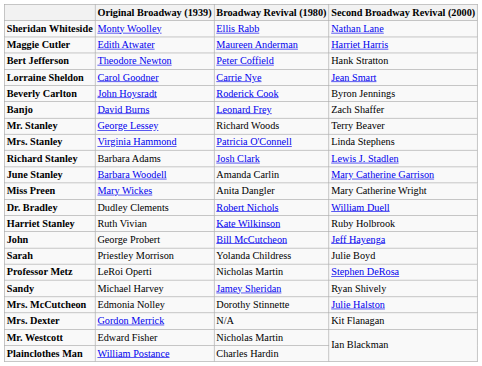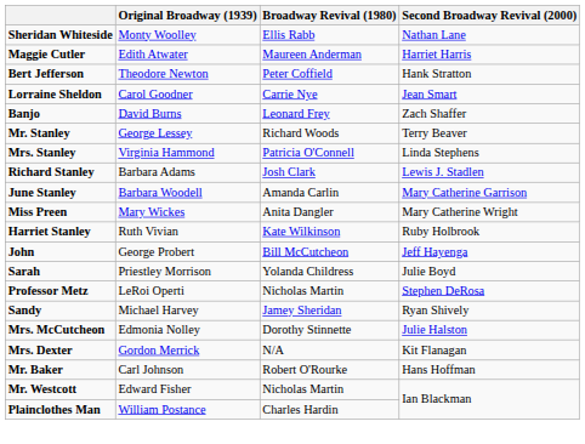 <table class="wikitable">
 <tr>
 <th></th>
 <th>Original Broadway (1939)</th>
 <th><strong>Broadway Revival (1980)</strong></th>
 <th>Second Broadway Revival (2000)</th>
 </tr>
 <tr>
 <td><strong>Sheridan Whiteside</strong></td>
 <td><a href='#'>Monty Woolley</a></td>
 <td><a href='#'>Ellis Rabb</a></td>
 <td><a href='#'>Nathan Lane</a></td>
 </tr>
 <tr>
 <td><strong>Maggie Cutler</strong></td>
 <td><a href='#'>Edith Atwater</a></td>
 <td><a href='#'>Maureen Anderman</a></td>
 <td><a href='#'>Harriet Harris</a></td>
 </tr>
 <tr>
 <td><strong>Bert Jefferson</strong></td>
 <td><a href='#'>Theodore Newton</a></td>
 <td><a href='#'>Peter Coffield</a></td>
 <td>Hank Stratton</td>
 </tr>
 <tr>
 <td><strong>Lorraine Sheldon</strong></td>
 <td><a href='#'>Carol Goodner</a></td>
 <td><a href='#'>Carrie Nye</a></td>
 <td><a href='#'>Jean Smart</a></td>
-</tr>
-<tr>
-<td><strong>Beverly Carlton</strong></td>
-<td><a href='#'>John Hoysradt</a></td>
-<td><a href='#'>Roderick Cook</a></td>
-<td>Byron Jennings</td>
 </tr>
 <tr>
 <td><strong>Banjo</strong></td>
 <td><a href='#'>David Burns</a></td>
 <td><a href='#'>Leonard Frey</a></td>
 <td>Zach Shaffer</td>
 </tr>
 <tr>
 <td><strong>Mr. Stanley</strong></td>
 <td><a href='#'>George Lessey</a></td>
 <td>Richard Woods</td>
 <td>Terry Beaver</td>
 </tr>
 <tr>
 <td><strong>Mrs. Stanley</strong></td>
 <td><a href='#'>Virginia Hammond</a></td>
 <td><a href='#'>Patricia O'Connell</a></td>
 <td>Linda Stephens</td>
 </tr>
 <tr>
 <td><strong>Richard Stanley</strong></td>
 <td>Barbara Adams</td>
 <td><a href='#'>Josh Clark</a></td>
 <td><a href='#'>Lewis J. Stadlen</a></td>
 </tr>
 <tr>
 <td><strong>June Stanley</strong></td>
 <td><a href='#'>Barbara Woodell</a></td>
 <td>Amanda Carlin</td>
 <td><a href='#'>Mary Catherine Garrison</a></td>
 </tr>
 <tr>
 <td><strong>Miss Preen</strong></td>
 <td><a href='#'>Mary Wickes</a></td>
 <td>Anita Dangler</td>
 <td>Mary Catherine Wright</td>
-</tr>
-<tr>
-<td><strong>Dr. Bradley</strong></td>
-<td>Dudley Clements</td>
-<td><a href='#'>Robert Nichols</a></td>
-<td><a href='#'>William Duell</a></td>
 </tr>
 <tr>
 <td><strong>Harriet Stanley</strong></td>
 <td>Ruth Vivian</td>
 <td><a href='#'>Kate Wilkinson</a></td>
 <td>Ruby Holbrook</td>
 </tr>
 <tr>
 <td><strong>John</strong></td>
 <td>George Probert</td>
 <td><a href='#'>Bill McCutcheon</a></td>
 <td><a href='#'>Jeff Hayenga</a></td>
 </tr>
 <tr>
 <td><strong>Sarah</strong></td>
 <td>Priestley Morrison</td>
 <td>Yolanda Childress</td>
 <td>Julie Boyd</td>
 </tr>
 <tr>
 <td><strong>Professor Metz</strong></td>
 <td>LeRoi Operti</td>
 <td>Nicholas Martin</td>
 <td><a href='#'>Stephen DeRosa</a></td>
 </tr>
 <tr>
 <td><strong>Sandy</strong></td>
 <td>Michael Harvey</td>
 <td><a href='#'>Jamey Sheridan</a></td>
 <td>Ryan Shively</td>
 </tr>
 <tr>
 <td><strong>Mrs. McCutcheon</strong></td>
 <td>Edmonia Nolley</td>
 <td>Dorothy Stinnette</td>
 <td><a href='#'>Julie Halston</a></td>
 </tr>
 <tr>
 <td><strong>Mrs. Dexter</strong></td>
 <td><a href='#'>Gordon Merrick</a></td>
 <td>N/A</td>
 <td>Kit Flanagan</td>
 </tr>
 <tr>
+<td><strong>Mr. Baker</strong></td>
+<td>Carl Johnson</td>
+<td>Robert O'Rourke</td>
+<td>Hans Hoffman</td>
+</tr>
+<tr>
 <td><strong>Mr. Westcott</strong></td>
 <td>Edward Fisher</td>
 <td>Nicholas Martin</td>
 <td rowspan=2>Ian Blackman</td>
 </tr>
 <tr>
 <td><strong>Plainclothes Man</strong></td>
 <td><a href='#'>William Postance</a></td>
 <td>Charles Hardin</td>
 </tr>
 </table>
